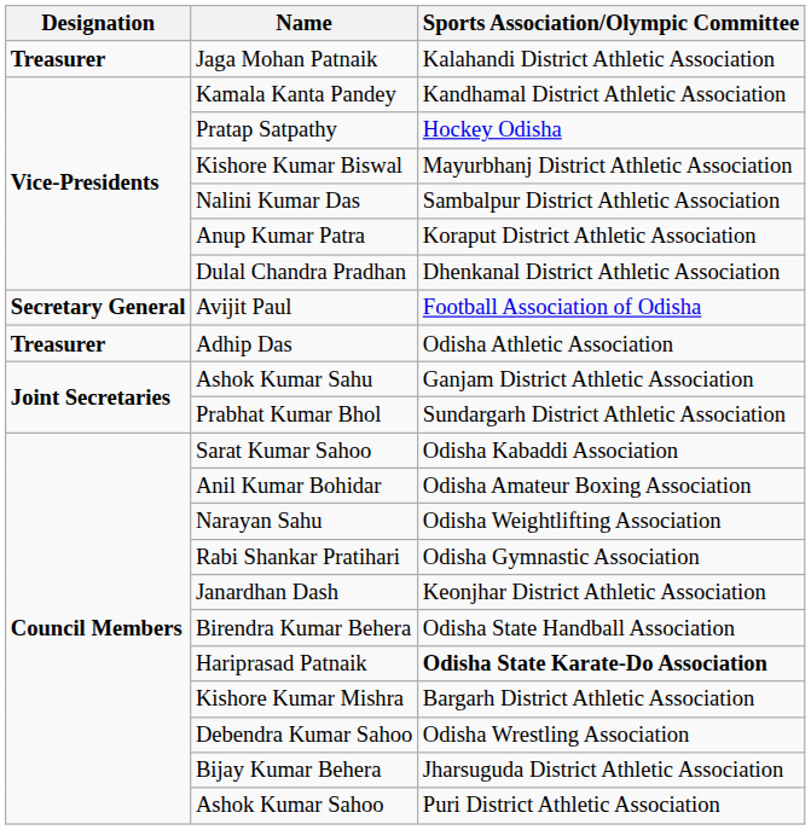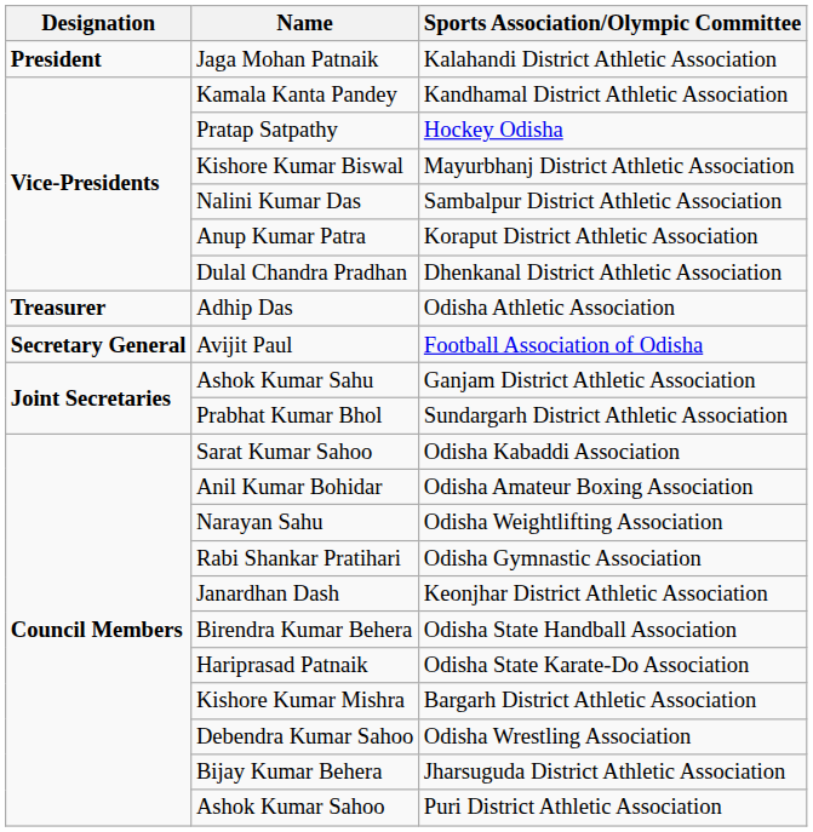 <table class="wikitable">
 <tr>
 <th>Designation</th>
 <th>Name</th>
 <th>Sports Association/Olympic Committee</th>
 </tr>
 <tr>
-<td><strong>Treasurer</strong></td>
+<td><strong>President</strong></td>
 <td>Jaga Mohan Patnaik</td>
 <td>Kalahandi District Athletic Association</td>
 </tr>
 <tr>
 <td rowspan=6><strong>Vice-Presidents</strong></td>
 <td>Kamala Kanta Pandey</td>
 <td>Kandhamal District Athletic Association</td>
 </tr>
 <tr>
 <td>Pratap Satpathy</td>
 <td><a href='#'>Hockey Odisha</a></td>
 </tr>
 <tr>
 <td>Kishore Kumar Biswal</td>
 <td>Mayurbhanj District Athletic Association</td>
 </tr>
 <tr>
 <td>Nalini Kumar Das</td>
 <td>Sambalpur District Athletic Association</td>
 </tr>
 <tr>
 <td>Anup Kumar Patra</td>
 <td>Koraput District Athletic Association</td>
 </tr>
 <tr>
 <td>Dulal Chandra Pradhan</td>
 <td>Dhenkanal District Athletic Association</td>
 </tr>
 <tr>
+<td><strong>Treasurer</strong></td>
+<td>Adhip Das</td>
+<td>Odisha Athletic Association</td>
+</tr>
+<tr>
 <td><strong>Secretary General</strong></td>
 <td>Avijit Paul</td>
 <td><a href='#'>Football Association of Odisha</a></td>
-</tr>
-<tr>
-<td><strong>Treasurer</strong></td>
-<td>Adhip Das</td>
-<td>Odisha Athletic Association</td>
 </tr>
 <tr>
 <td rowspan=2><strong>Joint Secretaries</strong></td>
 <td>Ashok Kumar Sahu</td>
 <td>Ganjam District Athletic Association</td>
 </tr>
 <tr>
 <td>Prabhat Kumar Bhol</td>
 <td>Sundargarh District Athletic Association</td>
 </tr>
 <tr>
 <td rowspan=11><strong>Council Members</strong></td>
 <td>Sarat Kumar Sahoo</td>
 <td>Odisha Kabaddi Association</td>
 </tr>
 <tr>
 <td>Anil Kumar Bohidar</td>
 <td>Odisha Amateur Boxing Association</td>
 </tr>
 <tr>
 <td>Narayan Sahu</td>
 <td>Odisha Weightlifting Association</td>
 </tr>
 <tr>
 <td>Rabi Shankar Pratihari</td>
 <td>Odisha Gymnastic Association</td>
 </tr>
 <tr>
 <td>Janardhan Dash</td>
 <td>Keonjhar District Athletic Association</td>
 </tr>
 <tr>
 <td>Birendra Kumar Behera</td>
 <td>Odisha State Handball Association</td>
 </tr>
 <tr>
 <td>Hariprasad Patnaik</td>
-<td><strong>Odisha State Karate-Do Association</strong></td>
+<td>Odisha State Karate-Do Association</td>
 </tr>
 <tr>
 <td>Kishore Kumar Mishra</td>
 <td>Bargarh District Athletic Association</td>
 </tr>
 <tr>
 <td>Debendra Kumar Sahoo</td>
 <td>Odisha Wrestling Association</td>
 </tr>
 <tr>
 <td>Bijay Kumar Behera</td>
 <td>Jharsuguda District Athletic Association</td>
 </tr>
 <tr>
 <td>Ashok Kumar Sahoo</td>
 <td>Puri District Athletic Association</td>
 </tr>
 </table>
